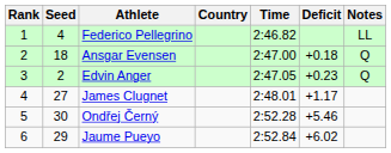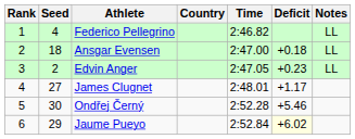 <table class="wikitable sortable" style="text-align:center">
 <tr>
 <th>Rank</th>
 <th>Seed</th>
 <th>Athlete</th>
 <th>Country</th>
 <th>Time</th>
 <th>Deficit</th>
 <th>Notes</th>
 </tr>
 <tr bgcolor=ccffcc>
 <td>1</td>
 <td>4</td>
 <td align=left><a href='#'>Federico Pellegrino</a></td>
 <td align=left></td>
 <td>2:46.82</td>
 <td></td>
 <td>LL</td>
 </tr>
 <tr bgcolor=ccffcc>
 <td>2</td>
 <td>18</td>
 <td align=left><a href='#'>Ansgar Evensen</a></td>
 <td align=left></td>
 <td>2:47.00</td>
 <td>+0.18</td>
-<td>Q</td>
+<td>LL</td>
 </tr>
 <tr bgcolor=ccffcc>
 <td>3</td>
 <td>2</td>
 <td align=left><a href='#'>Edvin Anger</a></td>
 <td align=left></td>
 <td>2:47.05</td>
 <td>+0.23</td>
-<td>Q</td>
+<td>LL</td>
 </tr>
 <tr>
 <td>4</td>
 <td>27</td>
 <td align=left><a href='#'>James Clugnet</a></td>
 <td align=left></td>
 <td>2:48.01</td>
 <td>+1.17</td>
 <td></td>
 </tr>
 <tr>
 <td>5</td>
 <td>30</td>
 <td align=left><a href='#'>Ondřej Černý</a></td>
 <td align=left></td>
 <td>2:52.28</td>
 <td>+5.46</td>
 <td></td>
 </tr>
 <tr>
 <td>6</td>
 <td>29</td>
 <td align=left><a href='#'>Jaume Pueyo</a></td>
 <td align=left></td>
 <td>2:52.84</td>
-<td>+6.02</td>
+<td style="background: lightyellow;">+6.02</td>
 <td></td>
 </tr>
 </table>
